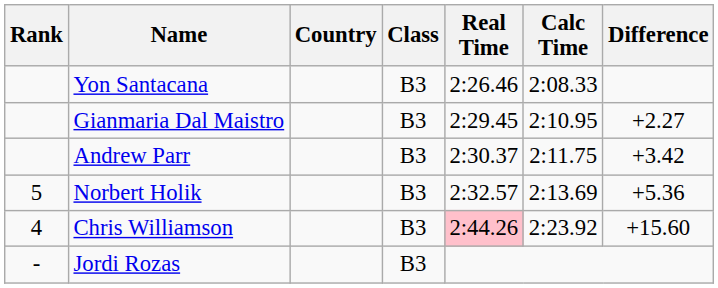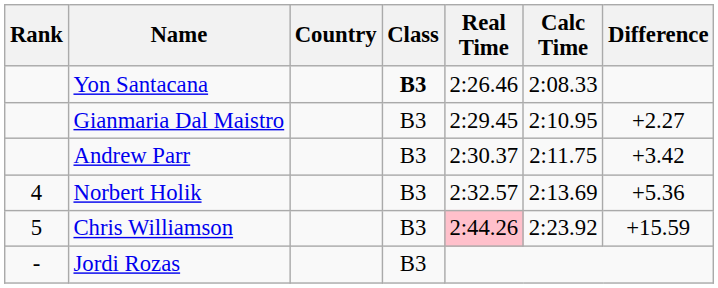 <table class="wikitable sortable" style="text-align:center">
 <tr>
 <th>Rank</th>
 <th>Name</th>
 <th>Country</th>
 <th>Class</th>
 <th>Real<br>Time</th>
 <th>Calc<br>Time</th>
 <th Class="unsortable">Difference</th>
 </tr>
 <tr>
 <td></td>
 <td align=left><a href='#'>Yon Santacana</a></td>
 <td align=left></td>
-<td>B3</td>
+<td><strong>B3</strong></td>
 <td>2:26.46</td>
 <td>2:08.33</td>
 </tr>
 <tr>
 <td></td>
 <td align=left><a href='#'>Gianmaria Dal Maistro</a></td>
 <td align=left></td>
 <td>B3</td>
 <td>2:29.45</td>
 <td>2:10.95</td>
 <td>+2.27</td>
 </tr>
 <tr>
 <td></td>
 <td align=left><a href='#'>Andrew Parr</a></td>
 <td align=left></td>
 <td>B3</td>
 <td>2:30.37</td>
 <td>2:11.75</td>
 <td>+3.42</td>
 </tr>
 <tr>
-<td>5</td>
+<td>4</td>
 <td align=left><a href='#'>Norbert Holik</a></td>
 <td align=left></td>
 <td>B3</td>
 <td>2:32.57</td>
 <td>2:13.69</td>
 <td>+5.36</td>
 </tr>
 <tr>
-<td>4</td>
+<td>5</td>
 <td align=left><a href='#'>Chris Williamson</a></td>
 <td align=left></td>
 <td>B3</td>
 <td style="background: pink;">2:44.26</td>
 <td>2:23.92</td>
-<td>+15.60</td>
+<td>+15.59</td>
 </tr>
 <tr>
 <td>-</td>
 <td align=left><a href='#'>Jordi Rozas</a></td>
 <td align=left></td>
 <td>B3</td>
 <td colspan=3></td>
 </tr>
 </table>
